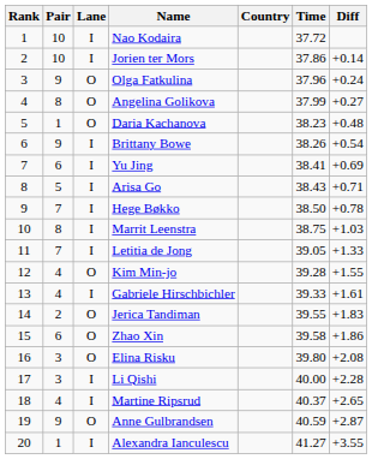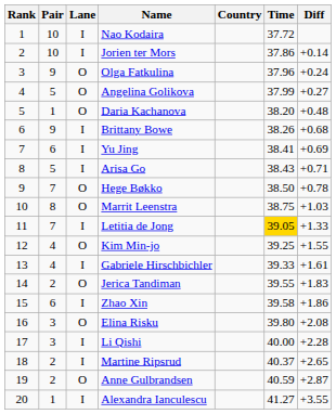 <table class="wikitable sortable" style="text-align:center">
 <tr>
 <th>Rank</th>
 <th>Pair</th>
 <th>Lane</th>
 <th>Name</th>
 <th>Country</th>
 <th>Time</th>
 <th>Diff</th>
 </tr>
 <tr>
 <td>1</td>
 <td>10</td>
 <td>I</td>
 <td align=left><a href='#'>Nao Kodaira</a></td>
 <td align=left></td>
 <td>37.72</td>
 <td></td>
 </tr>
 <tr>
 <td>2</td>
 <td>10</td>
 <td>I</td>
 <td align=left><a href='#'>Jorien ter Mors</a></td>
 <td align=left></td>
 <td>37.86</td>
 <td>+0.14</td>
 </tr>
 <tr>
 <td>3</td>
 <td>9</td>
 <td>O</td>
 <td align=left><a href='#'>Olga Fatkulina</a></td>
 <td align=left></td>
 <td>37.96</td>
 <td>+0.24</td>
 </tr>
 <tr>
 <td>4</td>
-<td>8</td>
+<td>5</td>
 <td>O</td>
 <td align=left><a href='#'>Angelina Golikova</a></td>
 <td align=left></td>
 <td>37.99</td>
 <td>+0.27</td>
 </tr>
 <tr>
 <td>5</td>
 <td>1</td>
 <td>O</td>
 <td align=left><a href='#'>Daria Kachanova</a></td>
 <td align=left></td>
-<td>38.23</td>
+<td>38.20</td>
 <td>+0.48</td>
 </tr>
 <tr>
 <td>6</td>
 <td>9</td>
 <td>I</td>
 <td align=left><a href='#'>Brittany Bowe</a></td>
 <td align=left></td>
 <td>38.26</td>
-<td>+0.54</td>
+<td>+0.68</td>
 </tr>
 <tr>
 <td>7</td>
 <td>6</td>
 <td>I</td>
 <td align=left><a href='#'>Yu Jing</a></td>
 <td align=left></td>
 <td>38.41</td>
 <td>+0.69</td>
 </tr>
 <tr>
 <td>8</td>
 <td>5</td>
 <td>I</td>
 <td align=left><a href='#'>Arisa Go</a></td>
 <td align=left></td>
 <td>38.43</td>
 <td>+0.71</td>
 </tr>
 <tr>
 <td>9</td>
 <td>7</td>
-<td>I</td>
+<td>O</td>
 <td align=left><a href='#'>Hege Bøkko</a></td>
 <td align=left></td>
 <td>38.50</td>
 <td>+0.78</td>
 </tr>
 <tr>
 <td>10</td>
 <td>8</td>
-<td>I</td>
+<td>O</td>
 <td align=left><a href='#'>Marrit Leenstra</a></td>
 <td align=left></td>
 <td>38.75</td>
 <td>+1.03</td>
 </tr>
 <tr>
 <td>11</td>
 <td>7</td>
 <td>I</td>
 <td align=left><a href='#'>Letitia de Jong</a></td>
 <td align=left></td>
-<td>39.05</td>
+<td style="background: gold;">39.05</td>
 <td>+1.33</td>
 </tr>
 <tr>
 <td>12</td>
 <td>4</td>
 <td>O</td>
 <td align=left><a href='#'>Kim Min-jo</a></td>
 <td align=left></td>
-<td>39.28</td>
+<td>39.25</td>
 <td>+1.55</td>
 </tr>
 <tr>
 <td>13</td>
 <td>4</td>
 <td>I</td>
 <td align=left><a href='#'>Gabriele Hirschbichler</a></td>
 <td align=left></td>
 <td>39.33</td>
 <td>+1.61</td>
 </tr>
 <tr>
 <td>14</td>
 <td>2</td>
 <td>O</td>
 <td align=left><a href='#'>Jerica Tandiman</a></td>
 <td align=left></td>
 <td>39.55</td>
 <td>+1.83</td>
 </tr>
 <tr>
 <td>15</td>
 <td>6</td>
-<td>O</td>
+<td>I</td>
 <td align=left><a href='#'>Zhao Xin</a></td>
 <td align=left></td>
 <td>39.58</td>
 <td>+1.86</td>
 </tr>
 <tr>
 <td>16</td>
 <td>3</td>
 <td>O</td>
 <td align=left><a href='#'>Elina Risku</a></td>
 <td align=left></td>
 <td>39.80</td>
 <td>+2.08</td>
 </tr>
 <tr>
 <td>17</td>
 <td>3</td>
 <td>I</td>
 <td align=left><a href='#'>Li Qishi</a></td>
 <td align=left></td>
 <td>40.00</td>
 <td>+2.28</td>
 </tr>
 <tr>
 <td>18</td>
-<td>4</td>
+<td>2</td>
 <td>I</td>
 <td align=left><a href='#'>Martine Ripsrud</a></td>
 <td align=left></td>
 <td>40.37</td>
 <td>+2.65</td>
 </tr>
 <tr>
 <td>19</td>
-<td>9</td>
+<td>2</td>
 <td>O</td>
 <td align=left><a href='#'>Anne Gulbrandsen</a></td>
 <td align=left></td>
 <td>40.59</td>
 <td>+2.87</td>
 </tr>
 <tr>
 <td>20</td>
 <td>1</td>
 <td>I</td>
 <td align=left><a href='#'>Alexandra Ianculescu</a></td>
 <td align=left></td>
 <td>41.27</td>
 <td>+3.55</td>
 </tr>
 </table>
